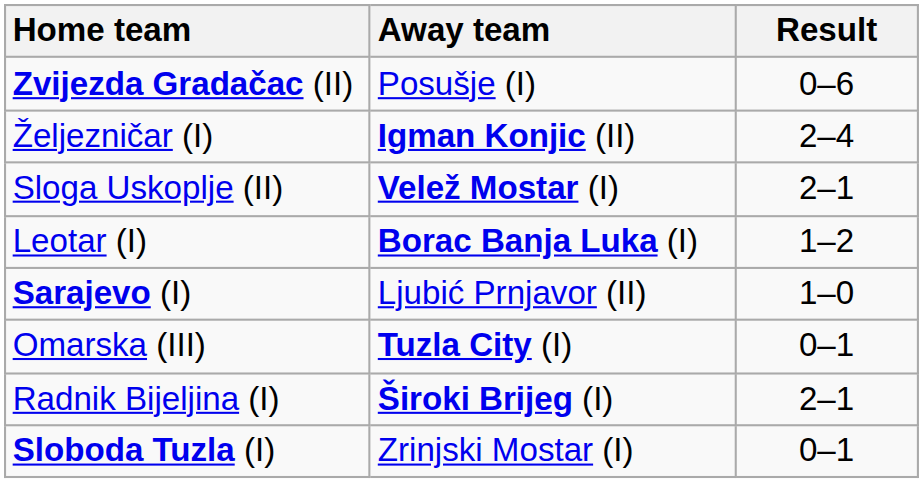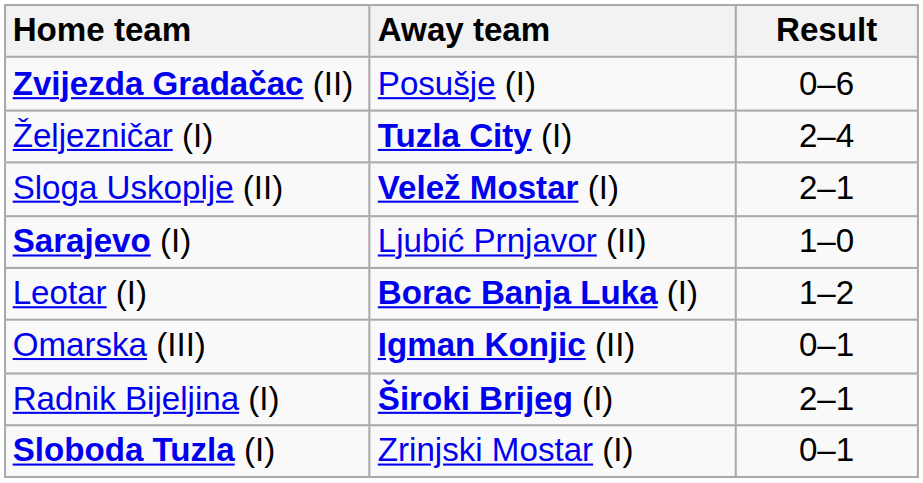 <table class="wikitable" style="width:50%">
 <tr>
 <th style="width:40%; text-align:left">Home team</th>
 <th style="width:40%; text-align:left">Away team</th>
 <th>Result</th>
 </tr>
 <tr>
 <td><strong><a href='#'>Zvijezda Gradačac</a></strong> (II)</td>
 <td><a href='#'>Posušje</a> (I)</td>
 <td style="text-align:center">0–6</td>
 </tr>
 <tr>
 <td><a href='#'>Željezničar</a> (I)</td>
-<td><strong><a href='#'>Igman Konjic</a></strong> (II)</td>
+<td><strong><a href='#'>Tuzla City</a></strong> (I)</td>
 <td style="text-align:center">2–4</td>
 </tr>
 <tr>
 <td><a href='#'>Sloga Uskoplje</a> (II)</td>
 <td><strong><a href='#'>Velež Mostar</a></strong> (I)</td>
 <td style="text-align:center">2–1</td>
 </tr>
 <tr>
+<td><strong><a href='#'>Sarajevo</a></strong> (I)</td>
+<td><a href='#'>Ljubić Prnjavor</a> (II)</td>
+<td style="text-align:center">1–0</td>
+</tr>
+<tr>
 <td><a href='#'>Leotar</a> (I)</td>
 <td><strong><a href='#'>Borac Banja Luka</a></strong> (I)</td>
 <td style="text-align:center">1–2</td>
 </tr>
 <tr>
-<td><strong><a href='#'>Sarajevo</a></strong> (I)</td>
-<td><a href='#'>Ljubić Prnjavor</a> (II)</td>
-<td style="text-align:center">1–0</td>
-</tr>
-<tr>
 <td><a href='#'>Omarska</a> (III)</td>
-<td><strong><a href='#'>Tuzla City</a></strong> (I)</td>
+<td><strong><a href='#'>Igman Konjic</a></strong> (II)</td>
 <td style="text-align:center">0–1</td>
 </tr>
 <tr>
 <td><a href='#'>Radnik Bijeljina</a> (I)</td>
 <td><strong><a href='#'>Široki Brijeg</a></strong> (I)</td>
 <td style="text-align:center">2–1</td>
 </tr>
 <tr>
 <td><strong><a href='#'>Sloboda Tuzla</a></strong> (I)</td>
 <td><a href='#'>Zrinjski Mostar</a> (I)</td>
 <td style="text-align:center">0–1</td>
 </tr>
 </table>
